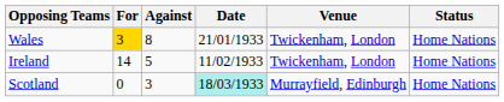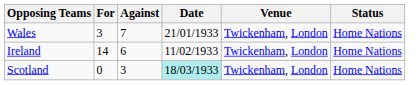 <table class="wikitable">
 <tr>
 <th>Opposing Teams</th>
 <th>For</th>
 <th>Against</th>
 <th>Date</th>
 <th>Venue</th>
 <th>Status</th>
 </tr>
 <tr>
 <td><a href='#'>Wales</a></td>
-<td style="background: gold;">3</td>
-<td>8</td>
+<td>3</td>
+<td>7</td>
 <td>21/01/1933</td>
 <td><a href='#'>Twickenham</a>, <a href='#'>London</a></td>
 <td><a href='#'>Home Nations</a></td>
 </tr>
 <tr>
 <td><a href='#'>Ireland</a></td>
 <td>14</td>
-<td>5</td>
+<td>6</td>
 <td>11/02/1933</td>
 <td><a href='#'>Twickenham</a>, <a href='#'>London</a></td>
 <td><a href='#'>Home Nations</a></td>
 </tr>
 <tr>
 <td><a href='#'>Scotland</a></td>
 <td>0</td>
 <td>3</td>
 <td style="background: paleturquoise;">18/03/1933</td>
-<td><a href='#'>Murrayfield</a>, <a href='#'>Edinburgh</a></td>
+<td><a href='#'>Twickenham</a>, <a href='#'>London</a></td>
 <td><a href='#'>Home Nations</a></td>
 </tr>
 </table>
